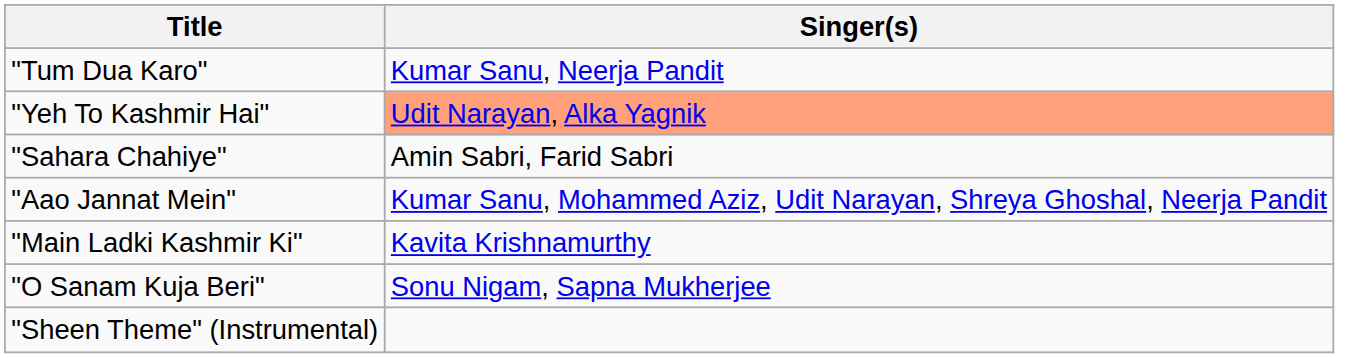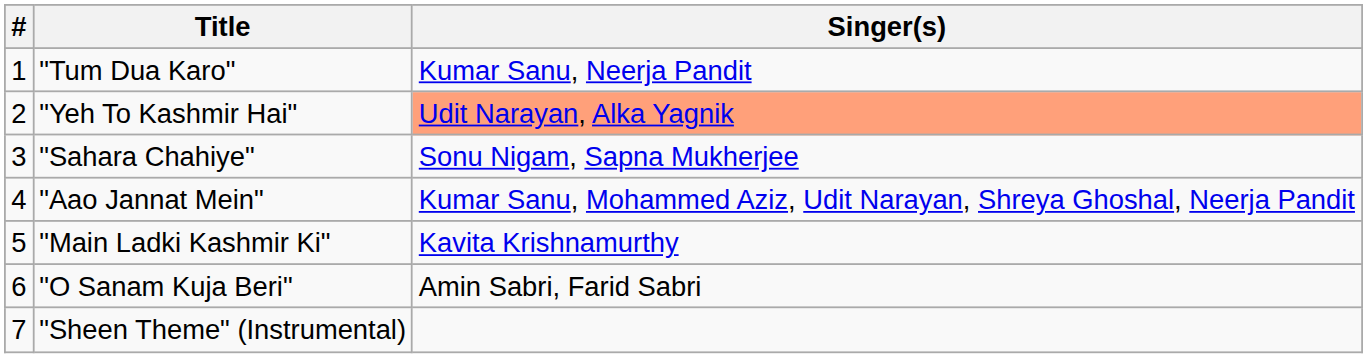 <table class="wikitable" style="font-size:95%;">
 <tr>
+<th>#</th>
 <th>Title</th>
 <th>Singer(s)</th>
 </tr>
 <tr>
+<td>1</td>
 <td>"Tum Dua Karo"</td>
 <td><a href='#'>Kumar Sanu</a>, <a href='#'>Neerja Pandit</a></td>
 </tr>
 <tr>
+<td>2</td>
 <td>"Yeh To Kashmir Hai"</td>
 <td style="background: lightsalmon;"><a href='#'>Udit Narayan</a>, <a href='#'>Alka Yagnik</a></td>
 </tr>
 <tr>
+<td>3</td>
 <td>"Sahara Chahiye"</td>
-<td>Amin Sabri, Farid Sabri</td>
+<td><a href='#'>Sonu Nigam</a>, <a href='#'>Sapna Mukherjee</a></td>
 </tr>
 <tr>
+<td>4</td>
 <td>"Aao Jannat Mein"</td>
 <td><a href='#'>Kumar Sanu</a>, <a href='#'>Mohammed Aziz</a>, <a href='#'>Udit Narayan</a>, <a href='#'>Shreya Ghoshal</a>, <a href='#'>Neerja Pandit</a></td>
 </tr>
 <tr>
+<td>5</td>
 <td>"Main Ladki Kashmir Ki"</td>
 <td><a href='#'>Kavita Krishnamurthy</a></td>
 </tr>
 <tr>
+<td>6</td>
 <td>"O Sanam Kuja Beri"</td>
-<td><a href='#'>Sonu Nigam</a>, <a href='#'>Sapna Mukherjee</a></td>
+<td>Amin Sabri, Farid Sabri</td>
 </tr>
 <tr>
+<td>7</td>
 <td>"Sheen Theme" (Instrumental)</td>
 <td></td>
 </tr>
 </table>
